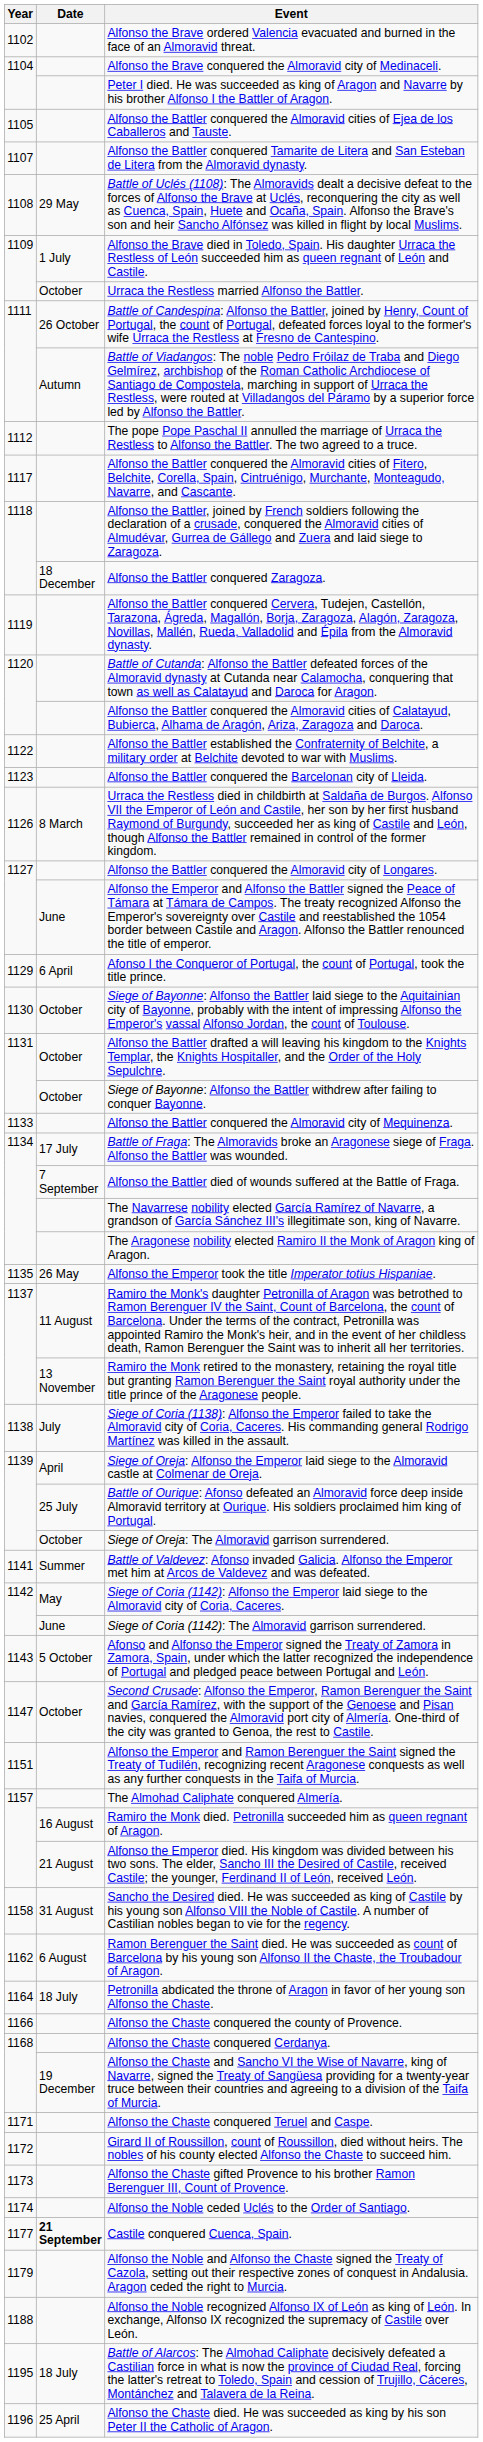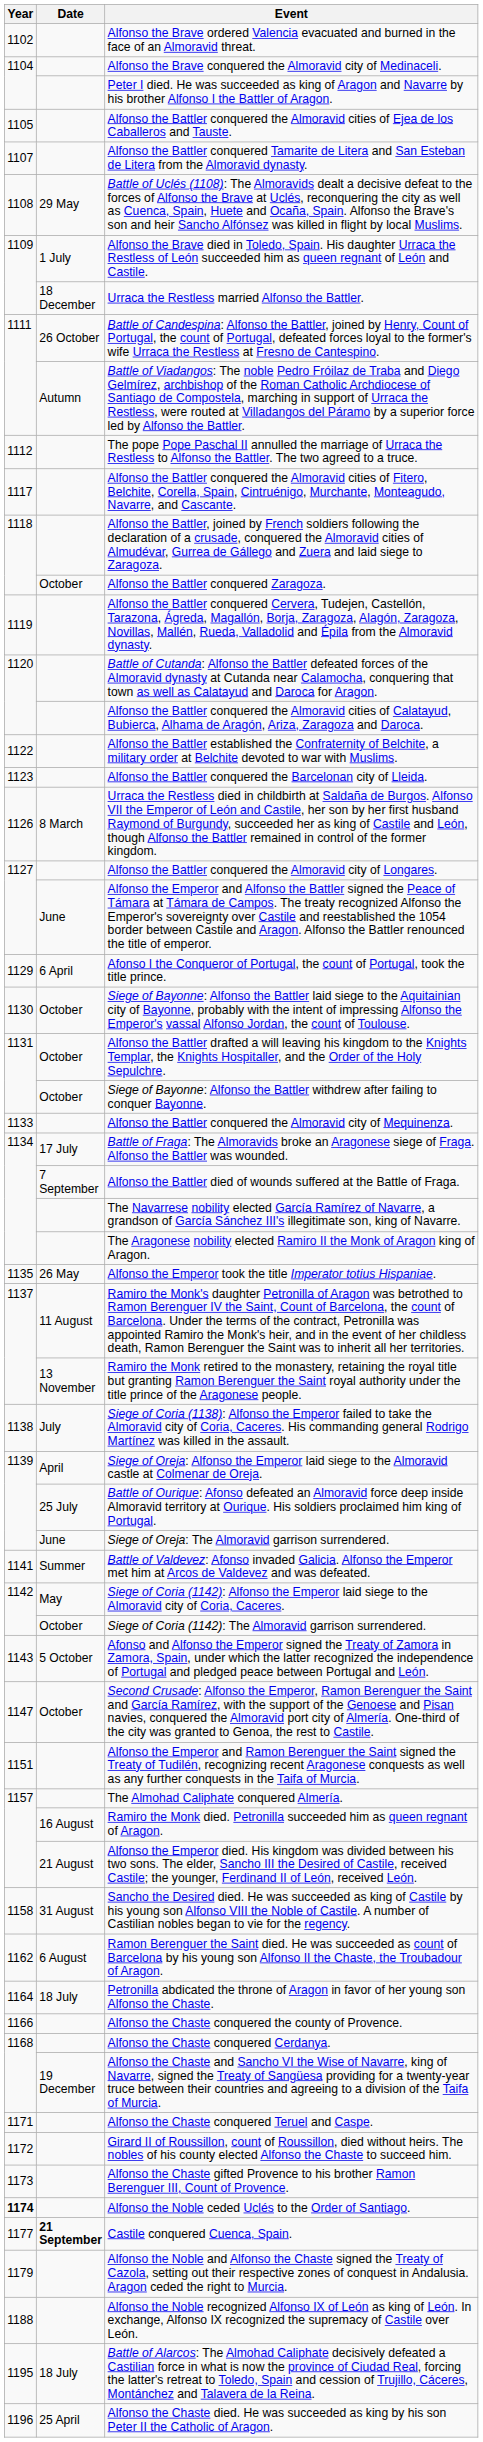 <table class="wikitable" style="width:100%">
 <tr>
 <th style="width:6%">Year</th>
 <th style="width:10%">Date</th>
 <th>Event</th>
 </tr>
 <tr>
 <td>1102</td>
 <td></td>
 <td><a href='#'>Alfonso the Brave</a> ordered <a href='#'>Valencia</a> evacuated and burned in the face of an <a href='#'>Almoravid</a> threat.</td>
 </tr>
 <tr>
 <td rowspan="2" valign="top">1104</td>
 <td></td>
 <td><a href='#'>Alfonso the Brave</a> conquered the <a href='#'>Almoravid</a> city of <a href='#'>Medinaceli</a>.</td>
 </tr>
 <tr>
 <td></td>
 <td><a href='#'>Peter I</a> died.  He was succeeded as king of <a href='#'>Aragon</a> and <a href='#'>Navarre</a> by his brother <a href='#'>Alfonso I the Battler of Aragon</a>.</td>
 </tr>
 <tr>
 <td>1105</td>
 <td></td>
 <td><a href='#'>Alfonso the Battler</a> conquered the <a href='#'>Almoravid</a> cities of <a href='#'>Ejea de los Caballeros</a> and <a href='#'>Tauste</a>.</td>
 </tr>
 <tr>
 <td>1107</td>
 <td></td>
 <td><a href='#'>Alfonso the Battler</a> conquered <a href='#'>Tamarite de Litera</a> and <a href='#'>San Esteban de Litera</a> from the <a href='#'>Almoravid dynasty</a>.</td>
 </tr>
 <tr>
 <td>1108</td>
 <td>29 May</td>
 <td><em><a href='#'>Battle of Uclés (1108)</a></em>: The <a href='#'>Almoravids</a> dealt a decisive defeat to the forces of <a href='#'>Alfonso the Brave</a> at <a href='#'>Uclés</a>, reconquering the city as well as <a href='#'>Cuenca, Spain</a>, <a href='#'>Huete</a> and <a href='#'>Ocaña, Spain</a>.  Alfonso the Brave's son and heir <a href='#'>Sancho Alfónsez</a> was killed in flight by local <a href='#'>Muslims</a>.</td>
 </tr>
 <tr>
 <td rowspan="2" valign="top">1109</td>
 <td>1 July</td>
 <td><a href='#'>Alfonso the Brave</a> died in <a href='#'>Toledo, Spain</a>.  His daughter <a href='#'>Urraca the Restless of León</a> succeeded him as <a href='#'>queen regnant</a> of <a href='#'>León</a> and <a href='#'>Castile</a>.</td>
 </tr>
 <tr>
-<td>October</td>
+<td>18 December</td>
 <td><a href='#'>Urraca the Restless</a> married <a href='#'>Alfonso the Battler</a>.</td>
 </tr>
 <tr>
 <td rowspan="2" valign="top">1111</td>
 <td>26 October</td>
 <td><em><a href='#'>Battle of Candespina</a></em>: <a href='#'>Alfonso the Battler</a>, joined by <a href='#'>Henry, Count of Portugal</a>, the <a href='#'>count</a> of <a href='#'>Portugal</a>, defeated forces loyal to the former's wife <a href='#'>Urraca the Restless</a> at <a href='#'>Fresno de Cantespino</a>.</td>
 </tr>
 <tr>
 <td>Autumn</td>
 <td><em><a href='#'>Battle of Viadangos</a></em>: The <a href='#'>noble</a> <a href='#'>Pedro Fróilaz de Traba</a> and <a href='#'>Diego Gelmírez</a>, <a href='#'>archbishop</a> of the <a href='#'>Roman Catholic Archdiocese of Santiago de Compostela</a>, marching in support of <a href='#'>Urraca the Restless</a>, were routed at <a href='#'>Villadangos del Páramo</a> by a superior force led by <a href='#'>Alfonso the Battler</a>.</td>
 </tr>
 <tr>
 <td>1112</td>
 <td></td>
 <td>The pope <a href='#'>Pope Paschal II</a> annulled the marriage of <a href='#'>Urraca the Restless</a> to <a href='#'>Alfonso the Battler</a>.  The two agreed to a truce.</td>
 </tr>
 <tr>
 <td>1117</td>
 <td></td>
 <td><a href='#'>Alfonso the Battler</a> conquered the <a href='#'>Almoravid</a> cities of <a href='#'>Fitero</a>, <a href='#'>Belchite</a>, <a href='#'>Corella, Spain</a>, <a href='#'>Cintruénigo</a>, <a href='#'>Murchante</a>, <a href='#'>Monteagudo, Navarre</a>, and <a href='#'>Cascante</a>.</td>
 </tr>
 <tr>
 <td rowspan="2" valign="top">1118</td>
 <td></td>
 <td><a href='#'>Alfonso the Battler</a>, joined by <a href='#'>French</a> soldiers following the declaration of a <a href='#'>crusade</a>, conquered the <a href='#'>Almoravid</a> cities of <a href='#'>Almudévar</a>, <a href='#'>Gurrea de Gállego</a> and <a href='#'>Zuera</a> and laid siege to <a href='#'>Zaragoza</a>.</td>
 </tr>
 <tr>
-<td>18 December</td>
+<td>October</td>
 <td><a href='#'>Alfonso the Battler</a> conquered <a href='#'>Zaragoza</a>.</td>
 </tr>
 <tr>
 <td>1119</td>
 <td></td>
 <td><a href='#'>Alfonso the Battler</a> conquered <a href='#'>Cervera</a>, Tudejen, Castellón, <a href='#'>Tarazona</a>, <a href='#'>Ágreda</a>, <a href='#'>Magallón</a>, <a href='#'>Borja, Zaragoza</a>, <a href='#'>Alagón, Zaragoza</a>, <a href='#'>Novillas</a>, <a href='#'>Mallén</a>, <a href='#'>Rueda, Valladolid</a> and <a href='#'>Épila</a> from the <a href='#'>Almoravid dynasty</a>.</td>
 </tr>
 <tr>
 <td rowspan="2" valign="top">1120</td>
 <td></td>
 <td><em><a href='#'>Battle of Cutanda</a></em>: <a href='#'>Alfonso the Battler</a> defeated forces of the <a href='#'>Almoravid dynasty</a> at Cutanda near <a href='#'>Calamocha</a>, conquering that town <a href='#'>as well as Calatayud</a> and <a href='#'>Daroca</a> for <a href='#'>Aragon</a>.</td>
 </tr>
 <tr>
 <td></td>
 <td><a href='#'>Alfonso the Battler</a> conquered the <a href='#'>Almoravid</a> cities of <a href='#'>Calatayud</a>, <a href='#'>Bubierca</a>, <a href='#'>Alhama de Aragón</a>, <a href='#'>Ariza, Zaragoza</a> and <a href='#'>Daroca</a>.</td>
 </tr>
 <tr>
 <td>1122</td>
 <td></td>
 <td><a href='#'>Alfonso the Battler</a> established the <a href='#'>Confraternity of Belchite</a>, a <a href='#'>military order</a> at <a href='#'>Belchite</a> devoted to war with <a href='#'>Muslims</a>.</td>
 </tr>
 <tr>
 <td>1123</td>
 <td></td>
 <td><a href='#'>Alfonso the Battler</a> conquered the <a href='#'>Barcelonan</a> city of <a href='#'>Lleida</a>.</td>
 </tr>
 <tr>
 <td>1126</td>
 <td>8 March</td>
 <td><a href='#'>Urraca the Restless</a> died in childbirth at <a href='#'>Saldaña de Burgos</a>. <a href='#'>Alfonso VII the Emperor of León and Castile</a>, her son by her first husband <a href='#'>Raymond of Burgundy</a>, succeeded her as king of <a href='#'>Castile</a> and <a href='#'>León</a>, though <a href='#'>Alfonso the Battler</a> remained in control of the former kingdom.</td>
 </tr>
 <tr>
 <td rowspan="2" valign="top">1127</td>
 <td></td>
 <td><a href='#'>Alfonso the Battler</a> conquered the <a href='#'>Almoravid</a> city of <a href='#'>Longares</a>.</td>
 </tr>
 <tr>
 <td>June</td>
 <td><a href='#'>Alfonso the Emperor</a> and <a href='#'>Alfonso the Battler</a> signed the <a href='#'>Peace of Támara</a> at <a href='#'>Támara de Campos</a>.  The treaty recognized Alfonso the Emperor's sovereignty over <a href='#'>Castile</a> and reestablished the 1054 border between Castile and <a href='#'>Aragon</a>.  Alfonso the Battler renounced the title of emperor.</td>
 </tr>
 <tr>
 <td>1129</td>
 <td>6 April</td>
 <td><a href='#'>Afonso I the Conqueror of Portugal</a>, the <a href='#'>count</a> of <a href='#'>Portugal</a>, took the title prince.</td>
 </tr>
 <tr>
 <td>1130</td>
 <td>October</td>
 <td><em><a href='#'>Siege of Bayonne</a></em>: <a href='#'>Alfonso the Battler</a> laid siege to the <a href='#'>Aquitainian</a> city of <a href='#'>Bayonne</a>, probably with the intent of impressing <a href='#'>Alfonso the Emperor's</a> <a href='#'>vassal</a> <a href='#'>Alfonso Jordan</a>, the <a href='#'>count</a> of <a href='#'>Toulouse</a>.</td>
 </tr>
 <tr>
 <td rowspan="2" valign="top">1131</td>
 <td>October</td>
 <td><a href='#'>Alfonso the Battler</a> drafted a will leaving his kingdom to the <a href='#'>Knights Templar</a>, the <a href='#'>Knights Hospitaller</a>, and the <a href='#'>Order of the Holy Sepulchre</a>.</td>
 </tr>
 <tr>
 <td>October</td>
 <td><em>Siege of Bayonne</em>: <a href='#'>Alfonso the Battler</a> withdrew after failing to conquer <a href='#'>Bayonne</a>.</td>
 </tr>
 <tr>
 <td>1133</td>
 <td></td>
 <td><a href='#'>Alfonso the Battler</a> conquered the <a href='#'>Almoravid</a> city of <a href='#'>Mequinenza</a>.</td>
 </tr>
 <tr>
 <td rowspan="4" valign="top">1134</td>
 <td>17 July</td>
 <td><em><a href='#'>Battle of Fraga</a></em>: The <a href='#'>Almoravids</a> broke an <a href='#'>Aragonese</a> siege of <a href='#'>Fraga</a>. <a href='#'>Alfonso the Battler</a> was wounded.</td>
 </tr>
 <tr>
 <td>7 September</td>
 <td><a href='#'>Alfonso the Battler</a> died of wounds suffered at the Battle of Fraga.</td>
 </tr>
 <tr>
 <td></td>
 <td>The <a href='#'>Navarrese</a> <a href='#'>nobility</a> elected <a href='#'>García Ramírez of Navarre</a>, a grandson of <a href='#'>García Sánchez III's</a> illegitimate son, king of Navarre.</td>
 </tr>
 <tr>
 <td></td>
 <td>The <a href='#'>Aragonese</a> <a href='#'>nobility</a> elected <a href='#'>Ramiro II the Monk of Aragon</a> king of Aragon.</td>
 </tr>
 <tr>
 <td>1135</td>
 <td>26 May</td>
 <td><a href='#'>Alfonso the Emperor</a> took the title <em><a href='#'>Imperator totius Hispaniae</a></em>.</td>
 </tr>
 <tr>
 <td rowspan="2" valign="top">1137</td>
 <td>11 August</td>
 <td><a href='#'>Ramiro the Monk's</a> daughter <a href='#'>Petronilla of Aragon</a> was betrothed to <a href='#'>Ramon Berenguer IV the Saint, Count of Barcelona</a>, the <a href='#'>count</a> of <a href='#'>Barcelona</a>.  Under the terms of the contract, Petronilla was appointed Ramiro the Monk's heir, and in the event of her childless death, Ramon Berenguer the Saint was to inherit all her territories.</td>
 </tr>
 <tr>
 <td>13 November</td>
 <td><a href='#'>Ramiro the Monk</a> retired to the monastery, retaining the royal title but granting <a href='#'>Ramon Berenguer the Saint</a> royal authority under the title prince of the <a href='#'>Aragonese</a> people.</td>
 </tr>
 <tr>
 <td>1138</td>
 <td>July</td>
 <td><em><a href='#'>Siege of Coria (1138)</a></em>: <a href='#'>Alfonso the Emperor</a> failed to take the <a href='#'>Almoravid</a> city of <a href='#'>Coria, Caceres</a>.  His commanding general <a href='#'>Rodrigo Martínez</a> was killed in the assault.</td>
 </tr>
 <tr>
 <td rowspan="3" valign="top">1139</td>
 <td>April</td>
 <td><em><a href='#'>Siege of Oreja</a></em>: <a href='#'>Alfonso the Emperor</a> laid siege to the <a href='#'>Almoravid</a> castle at <a href='#'>Colmenar de Oreja</a>.</td>
 </tr>
 <tr>
 <td>25 July</td>
 <td><em><a href='#'>Battle of Ourique</a></em>: <a href='#'>Afonso</a> defeated an <a href='#'>Almoravid</a> force deep inside Almoravid territory at <a href='#'>Ourique</a>.  His soldiers proclaimed him king of <a href='#'>Portugal</a>.</td>
 </tr>
 <tr>
-<td>October</td>
+<td>June</td>
 <td><em>Siege of Oreja</em>: The <a href='#'>Almoravid</a> garrison surrendered.</td>
 </tr>
 <tr>
 <td>1141</td>
 <td>Summer</td>
 <td><em><a href='#'>Battle of Valdevez</a></em>: <a href='#'>Afonso</a> invaded <a href='#'>Galicia</a>. <a href='#'>Alfonso the Emperor</a> met him at <a href='#'>Arcos de Valdevez</a> and was defeated.</td>
 </tr>
 <tr>
 <td rowspan="2" valign="top">1142</td>
 <td>May</td>
 <td><em><a href='#'>Siege of Coria (1142)</a></em>: <a href='#'>Alfonso the Emperor</a> laid siege to the <a href='#'>Almoravid</a> city of <a href='#'>Coria, Caceres</a>.</td>
 </tr>
 <tr>
-<td>June</td>
+<td>October</td>
 <td><em>Siege of Coria (1142)</em>: The <a href='#'>Almoravid</a> garrison surrendered.</td>
 </tr>
 <tr>
 <td>1143</td>
 <td>5 October</td>
 <td><a href='#'>Afonso</a> and <a href='#'>Alfonso the Emperor</a> signed the <a href='#'>Treaty of Zamora</a> in <a href='#'>Zamora, Spain</a>, under which the latter recognized the independence of <a href='#'>Portugal</a> and pledged peace between Portugal and <a href='#'>León</a>.</td>
 </tr>
 <tr>
 <td>1147</td>
 <td>October</td>
 <td><em><a href='#'>Second Crusade</a></em>: <a href='#'>Alfonso the Emperor</a>, <a href='#'>Ramon Berenguer the Saint</a> and <a href='#'>García Ramírez</a>, with the support of the <a href='#'>Genoese</a> and <a href='#'>Pisan</a> navies, conquered the <a href='#'>Almoravid</a> port city of <a href='#'>Almería</a>.  One-third of the city was granted to Genoa, the rest to <a href='#'>Castile</a>.</td>
 </tr>
 <tr>
 <td>1151</td>
 <td></td>
 <td><a href='#'>Alfonso the Emperor</a> and <a href='#'>Ramon Berenguer the Saint</a> signed the <a href='#'>Treaty of Tudilén</a>, recognizing recent <a href='#'>Aragonese</a> conquests as well as any further conquests in the <a href='#'>Taifa of Murcia</a>.</td>
 </tr>
 <tr>
 <td rowspan="3" valign="top">1157</td>
 <td></td>
 <td>The <a href='#'>Almohad Caliphate</a> conquered <a href='#'>Almería</a>.</td>
 </tr>
 <tr>
 <td>16 August</td>
 <td><a href='#'>Ramiro the Monk</a> died. <a href='#'>Petronilla</a> succeeded him as <a href='#'>queen regnant</a> of <a href='#'>Aragon</a>.</td>
 </tr>
 <tr>
 <td>21 August</td>
 <td><a href='#'>Alfonso the Emperor</a> died.  His kingdom was divided between his two sons.  The elder, <a href='#'>Sancho III the Desired of Castile</a>, received <a href='#'>Castile</a>; the younger, <a href='#'>Ferdinand II of León</a>, received <a href='#'>León</a>.</td>
 </tr>
 <tr>
 <td>1158</td>
 <td>31 August</td>
 <td><a href='#'>Sancho the Desired</a> died.  He was succeeded as king of <a href='#'>Castile</a> by his young son <a href='#'>Alfonso VIII the Noble of Castile</a>.  A number of Castilian nobles began to vie for the <a href='#'>regency</a>.</td>
 </tr>
 <tr>
 <td>1162</td>
 <td>6 August</td>
 <td><a href='#'>Ramon Berenguer the Saint</a> died.  He was succeeded as <a href='#'>count</a> of <a href='#'>Barcelona</a> by his young son <a href='#'>Alfonso II the Chaste, the Troubadour of Aragon</a>.</td>
 </tr>
 <tr>
 <td>1164</td>
 <td>18 July</td>
 <td><a href='#'>Petronilla</a> abdicated the throne of <a href='#'>Aragon</a> in favor of her young son <a href='#'>Alfonso the Chaste</a>.</td>
 </tr>
 <tr>
 <td>1166</td>
 <td></td>
 <td><a href='#'>Alfonso the Chaste</a> conquered the county of Provence.</td>
 </tr>
 <tr>
 <td rowspan="2" valign="top">1168</td>
 <td></td>
 <td><a href='#'>Alfonso the Chaste</a> conquered <a href='#'>Cerdanya</a>.</td>
 </tr>
 <tr>
 <td>19 December</td>
 <td><a href='#'>Alfonso the Chaste</a> and <a href='#'>Sancho VI the Wise of Navarre</a>, king of <a href='#'>Navarre</a>, signed the <a href='#'>Treaty of Sangüesa</a> providing for a twenty-year truce between their countries and agreeing to a division of the <a href='#'>Taifa of Murcia</a>.</td>
 </tr>
 <tr>
 <td>1171</td>
 <td></td>
 <td><a href='#'>Alfonso the Chaste</a> conquered <a href='#'>Teruel</a> and <a href='#'>Caspe</a>.</td>
 </tr>
 <tr>
 <td>1172</td>
 <td></td>
 <td><a href='#'>Girard II of Roussillon</a>, <a href='#'>count</a> of <a href='#'>Roussillon</a>, died without heirs.  The <a href='#'>nobles</a> of his county elected <a href='#'>Alfonso the Chaste</a> to succeed him.</td>
 </tr>
 <tr>
 <td>1173</td>
 <td></td>
 <td><a href='#'>Alfonso the Chaste</a> gifted Provence to his brother <a href='#'>Ramon Berenguer III, Count of Provence</a>.</td>
 </tr>
 <tr>
-<td>1174</td>
+<td><strong>1174</strong></td>
 <td></td>
 <td><a href='#'>Alfonso the Noble</a> ceded <a href='#'>Uclés</a> to the <a href='#'>Order of Santiago</a>.</td>
 </tr>
 <tr>
 <td>1177</td>
 <td><strong>21 September</strong></td>
 <td><a href='#'>Castile</a> conquered <a href='#'>Cuenca, Spain</a>.</td>
 </tr>
 <tr>
 <td>1179</td>
 <td></td>
 <td><a href='#'>Alfonso the Noble</a> and <a href='#'>Alfonso the Chaste</a> signed the <a href='#'>Treaty of Cazola</a>, setting out their respective zones of conquest in Andalusia. <a href='#'>Aragon</a> ceded the right to <a href='#'>Murcia</a>.</td>
 </tr>
 <tr>
 <td>1188</td>
 <td></td>
 <td><a href='#'>Alfonso the Noble</a> recognized <a href='#'>Alfonso IX of León</a> as king of <a href='#'>León</a>.  In exchange, Alfonso IX recognized the supremacy of <a href='#'>Castile</a> over León.</td>
 </tr>
 <tr>
 <td>1195</td>
 <td>18 July</td>
 <td><em><a href='#'>Battle of Alarcos</a></em>: The <a href='#'>Almohad Caliphate</a> decisively defeated a <a href='#'>Castilian</a> force in what is now the <a href='#'>province of Ciudad Real</a>, forcing the latter's retreat to <a href='#'>Toledo, Spain</a> and cession of <a href='#'>Trujillo, Cáceres</a>, <a href='#'>Montánchez</a> and <a href='#'>Talavera de la Reina</a>.</td>
 </tr>
 <tr>
 <td>1196</td>
 <td>25 April</td>
 <td><a href='#'>Alfonso the Chaste</a> died.  He was succeeded as king by his son <a href='#'>Peter II the Catholic of Aragon</a>.</td>
 </tr>
 </table>
